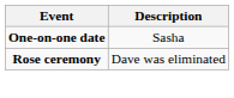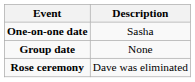 <table class="wikitable sortable" style="text-align:center;">
 <tr>
 <th>Event</th>
 <th>Description</th>
 </tr>
 <tr>
 <td><strong>One-on-one date</strong></td>
 <td>Sasha</td>
 </tr>
 <tr>
+<td><strong>Group date</strong></td>
+<td>None</td>
+</tr>
+<tr>
 <td><strong>Rose ceremony</strong></td>
 <td>Dave was eliminated</td>
 </tr>
 </table>
